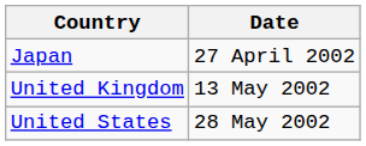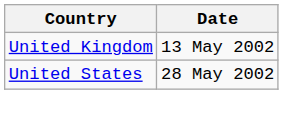 <table class="wikitable">
 <tr>
 <th>Country</th>
 <th>Date</th>
-</tr>
-<tr>
-<td><a href='#'>Japan</a></td>
-<td>27 April 2002</td>
 </tr>
 <tr>
 <td><a href='#'>United Kingdom</a></td>
 <td>13 May 2002</td>
 </tr>
 <tr>
 <td><a href='#'>United States</a></td>
 <td>28 May 2002</td>
 </tr>
 </table>
